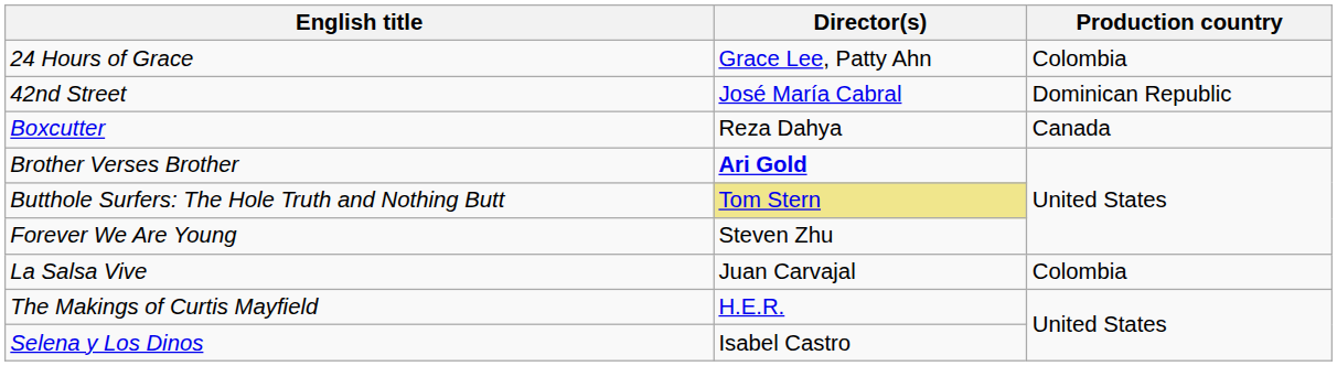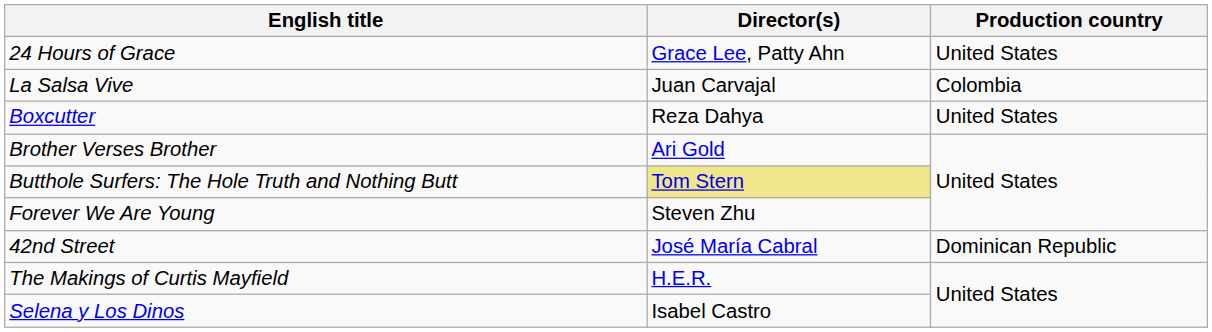 <table class="wikitable plainrowheaders" style="width:75%; margin-bottom:4px">
 <tr>
 <th scope="col">English title</th>
 <th scope="col">Director(s)</th>
 <th scope="col">Production country</th>
 </tr>
 <tr>
 <td scope="row"><em>24 Hours of Grace</em></td>
 <td><a href='#'>Grace Lee</a>, Patty Ahn</td>
-<td>Colombia</td>
+<td>United States</td>
 </tr>
 <tr>
-<td scope="row"><em>42nd Street</em></td>
-<td><a href='#'>José María Cabral</a></td>
-<td>Dominican Republic</td>
+<td scope="row"><em>La Salsa Vive</em></td>
+<td>Juan Carvajal</td>
+<td>Colombia</td>
 </tr>
 <tr>
 <td scope="row"><em><a href='#'>Boxcutter</a></em></td>
 <td>Reza Dahya</td>
-<td>Canada</td>
+<td>United States</td>
 </tr>
 <tr>
 <td scope="row"><em>Brother Verses Brother</em></td>
-<td><strong><a href='#'>Ari Gold</a></strong></td>
+<td><a href='#'>Ari Gold</a></td>
 <td rowspan="3">United States</td>
 </tr>
 <tr>
 <td scope="row"><em>Butthole Surfers: The Hole Truth and Nothing Butt</em></td>
 <td style="background: khaki;"><a href='#'>Tom Stern</a></td>
 </tr>
 <tr>
 <td scope="row"><em>Forever We Are Young</em></td>
 <td>Steven Zhu</td>
 </tr>
 <tr>
-<td scope="row"><em>La Salsa Vive</em></td>
-<td>Juan Carvajal</td>
-<td>Colombia</td>
+<td scope="row"><em>42nd Street</em></td>
+<td><a href='#'>José María Cabral</a></td>
+<td>Dominican Republic</td>
 </tr>
 <tr>
 <td scope="row"><em>The Makings of Curtis Mayfield</em></td>
 <td><a href='#'>H.E.R.</a></td>
 <td rowspan="2">United States</td>
 </tr>
 <tr>
 <td scope="row"><em><a href='#'>Selena y Los Dinos</a></em></td>
 <td>Isabel Castro</td>
 </tr>
 </table>
